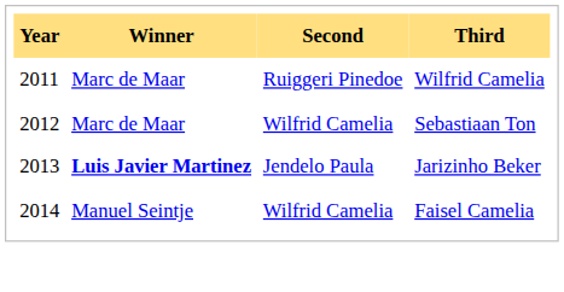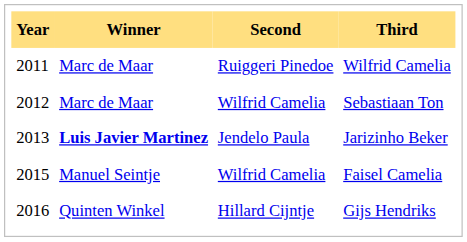 <table cellpadding="4" cellspacing="0"  style="border: 1px solid silver; color: black; margin: 0 0 0.5em 0; background-color: white; padding: 5px; text-align: left; font-size:85%; vertical-align: top; line-height:1.6em;">
 <tr>
 <th scope=col; align="center" bgcolor="FFDF80">Year</th>
 <th scope=col; align="center" bgcolor="FFDF80">Winner</th>
 <th scope=col; align="center" bgcolor="FFDF80">Second</th>
 <th scope=col; align="center" bgcolor="FFDF80">Third</th>
 </tr>
 <tr>
 </tr>
 <tr>
 <td>2011</td>
 <td><a href='#'>Marc de Maar</a></td>
 <td><a href='#'>Ruiggeri Pinedoe</a></td>
 <td><a href='#'>Wilfrid Camelia</a></td>
 </tr>
 <tr>
 <td>2012</td>
 <td><a href='#'>Marc de Maar</a></td>
 <td><a href='#'>Wilfrid Camelia</a></td>
 <td><a href='#'>Sebastiaan Ton</a></td>
 </tr>
 <tr>
 <td>2013</td>
 <td><strong><a href='#'>Luis Javier Martinez</a></strong></td>
 <td><a href='#'>Jendelo Paula</a></td>
 <td><a href='#'>Jarizinho Beker</a></td>
 </tr>
 <tr>
-<td>2014</td>
+<td>2015</td>
 <td><a href='#'>Manuel Seintje</a></td>
 <td><a href='#'>Wilfrid Camelia</a></td>
 <td><a href='#'>Faisel Camelia</a></td>
 </tr>
+<tr>
+<td>2016</td>
+<td><a href='#'>Quinten Winkel</a></td>
+<td><a href='#'>Hillard Cijntje</a></td>
+<td><a href='#'>Gijs Hendriks</a></td>
+</tr>
 </table>
